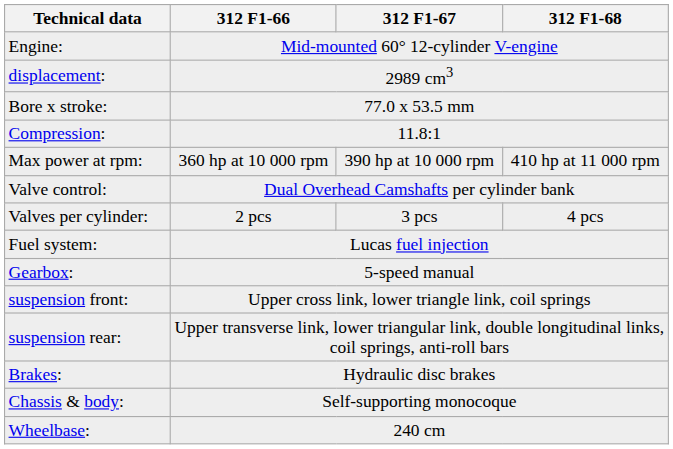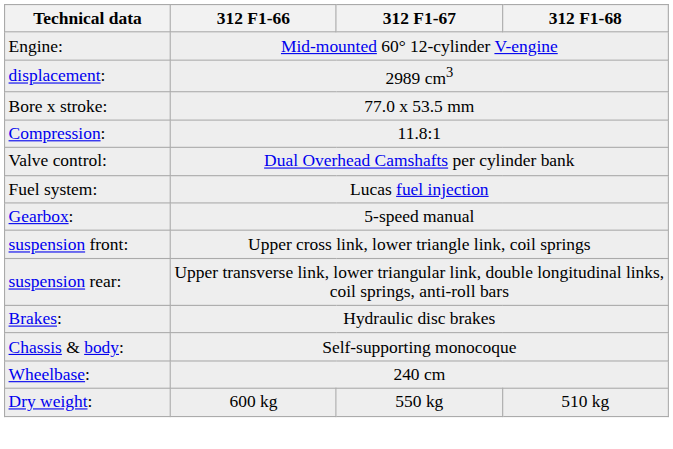 <table class="prettytable">
 <tr ---- bgcolor="#DDDDDD">
 <th width="25%">Technical data</th>
 <th width="25%">312 F1-66</th>
 <th width="25%">312 F1-67</th>
 <th width="25%">312 F1-68</th>
 </tr>
 <tr ---- bgcolor="#EEEEEE">
 <td>Engine: </td>
 <td colspan="3" align="center"><a href='#'>Mid-mounted</a> 60° 12-cylinder <a href='#'>V-engine</a></td>
 </tr>
 <tr ---- bgcolor="#EEEEEE">
 <td><a href='#'>displacement</a>: </td>
 <td colspan="3" align="center">2989 cm<sup>3</sup></td>
 </tr>
 <tr ---- bgcolor="#EEEEEE">
 <td>Bore x stroke: </td>
 <td colspan="3" align="center">77.0 x 53.5 mm</td>
 </tr>
 <tr ---- bgcolor="#EEEEEE">
 <td><a href='#'>Compression</a>: </td>
 <td colspan="3" align="center">11.8:1</td>
 </tr>
 <tr ---- bgcolor="#EEEEEE">
-<td>Max power at rpm: </td>
-<td align="center">360 hp at 10 000 rpm</td>
-<td align="center">390 hp at 10 000 rpm</td>
-<td align="center">410 hp at 11 000 rpm</td>
-</tr>
-<tr ---- bgcolor="#EEEEEE">
 <td>Valve control: </td>
 <td colspan="3" align="center"><a href='#'>Dual Overhead Camshafts</a> per cylinder bank</td>
-</tr>
-<tr ---- bgcolor="#EEEEEE">
-<td>Valves per cylinder: </td>
-<td align="center">2 pcs</td>
-<td align="center">3 pcs</td>
-<td align="center">4 pcs</td>
 </tr>
 <tr ---- bgcolor="#EEEEEE">
 <td>Fuel system: </td>
 <td colspan="3" align="center">Lucas <a href='#'>fuel injection</a></td>
 </tr>
 <tr ---- bgcolor="#EEEEEE">
 <td><a href='#'>Gearbox</a>: </td>
 <td colspan="3" align="center">5-speed manual</td>
 </tr>
 <tr ---- bgcolor="#EEEEEE">
 <td><a href='#'>suspension</a> front: </td>
 <td colspan="3" align="center">Upper cross link, lower triangle link, coil springs</td>
 </tr>
 <tr ---- bgcolor="#EEEEEE">
 <td><a href='#'>suspension</a> rear: </td>
 <td colspan="3" align="center">Upper transverse link, lower triangular link, double longitudinal links,<br>coil springs, anti-roll bars</td>
 </tr>
 <tr ---- bgcolor="#EEEEEE">
 <td><a href='#'>Brakes</a>: </td>
 <td colspan="3" align="center">Hydraulic disc brakes</td>
 </tr>
 <tr ---- bgcolor="#EEEEEE">
 <td><a href='#'>Chassis</a> & <a href='#'>body</a>: </td>
 <td colspan="3" align="center">Self-supporting monocoque</td>
 </tr>
 <tr ---- bgcolor="#EEEEEE">
 <td><a href='#'>Wheelbase</a>: </td>
 <td colspan="3" align="center">240 cm</td>
 </tr>
+<tr ---- bgcolor="#EEEEEE">
+<td><a href='#'>Dry weight</a>: </td>
+<td align="center">600 kg</td>
+<td align="center">550 kg</td>
+<td align="center">510 kg</td>
+</tr>
 </table>
